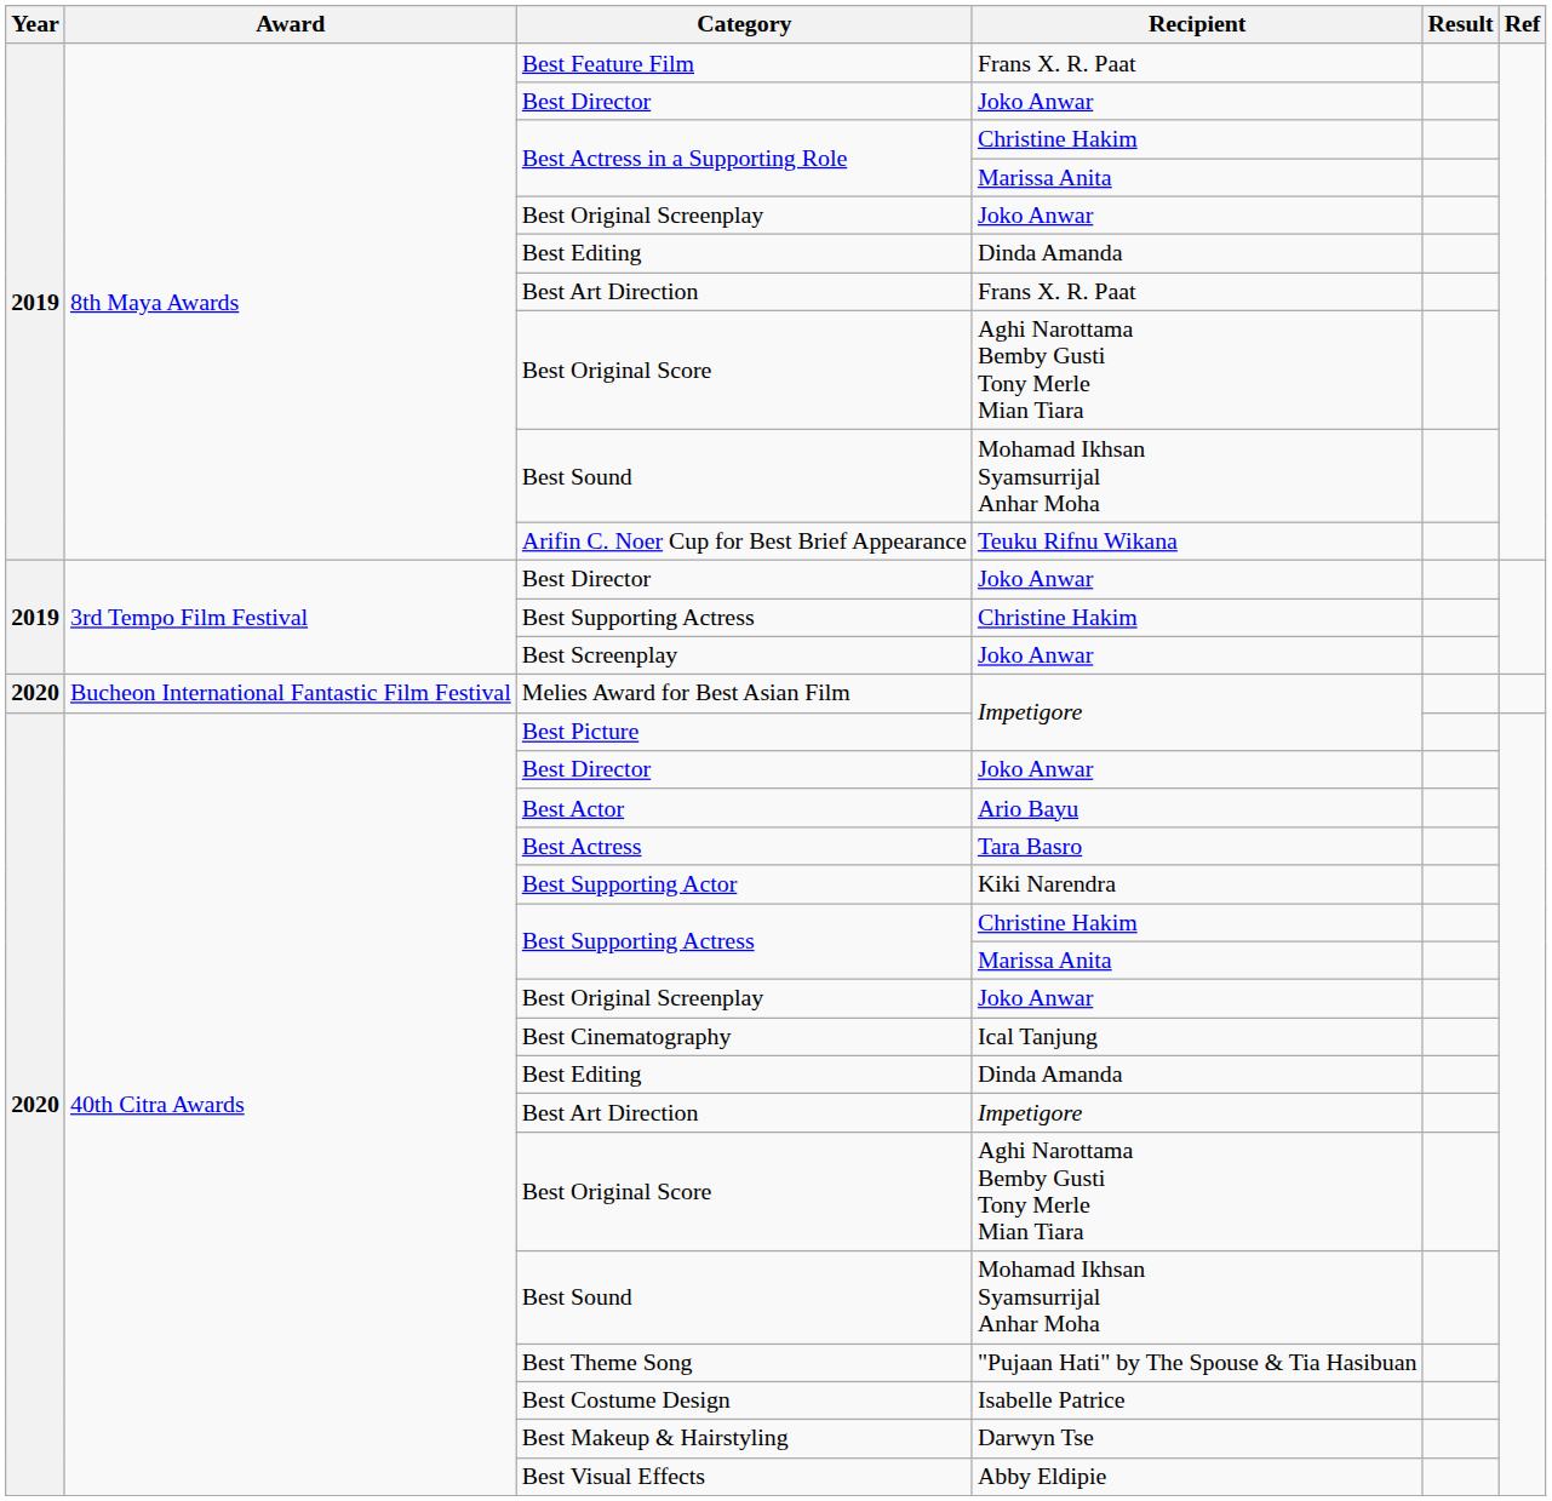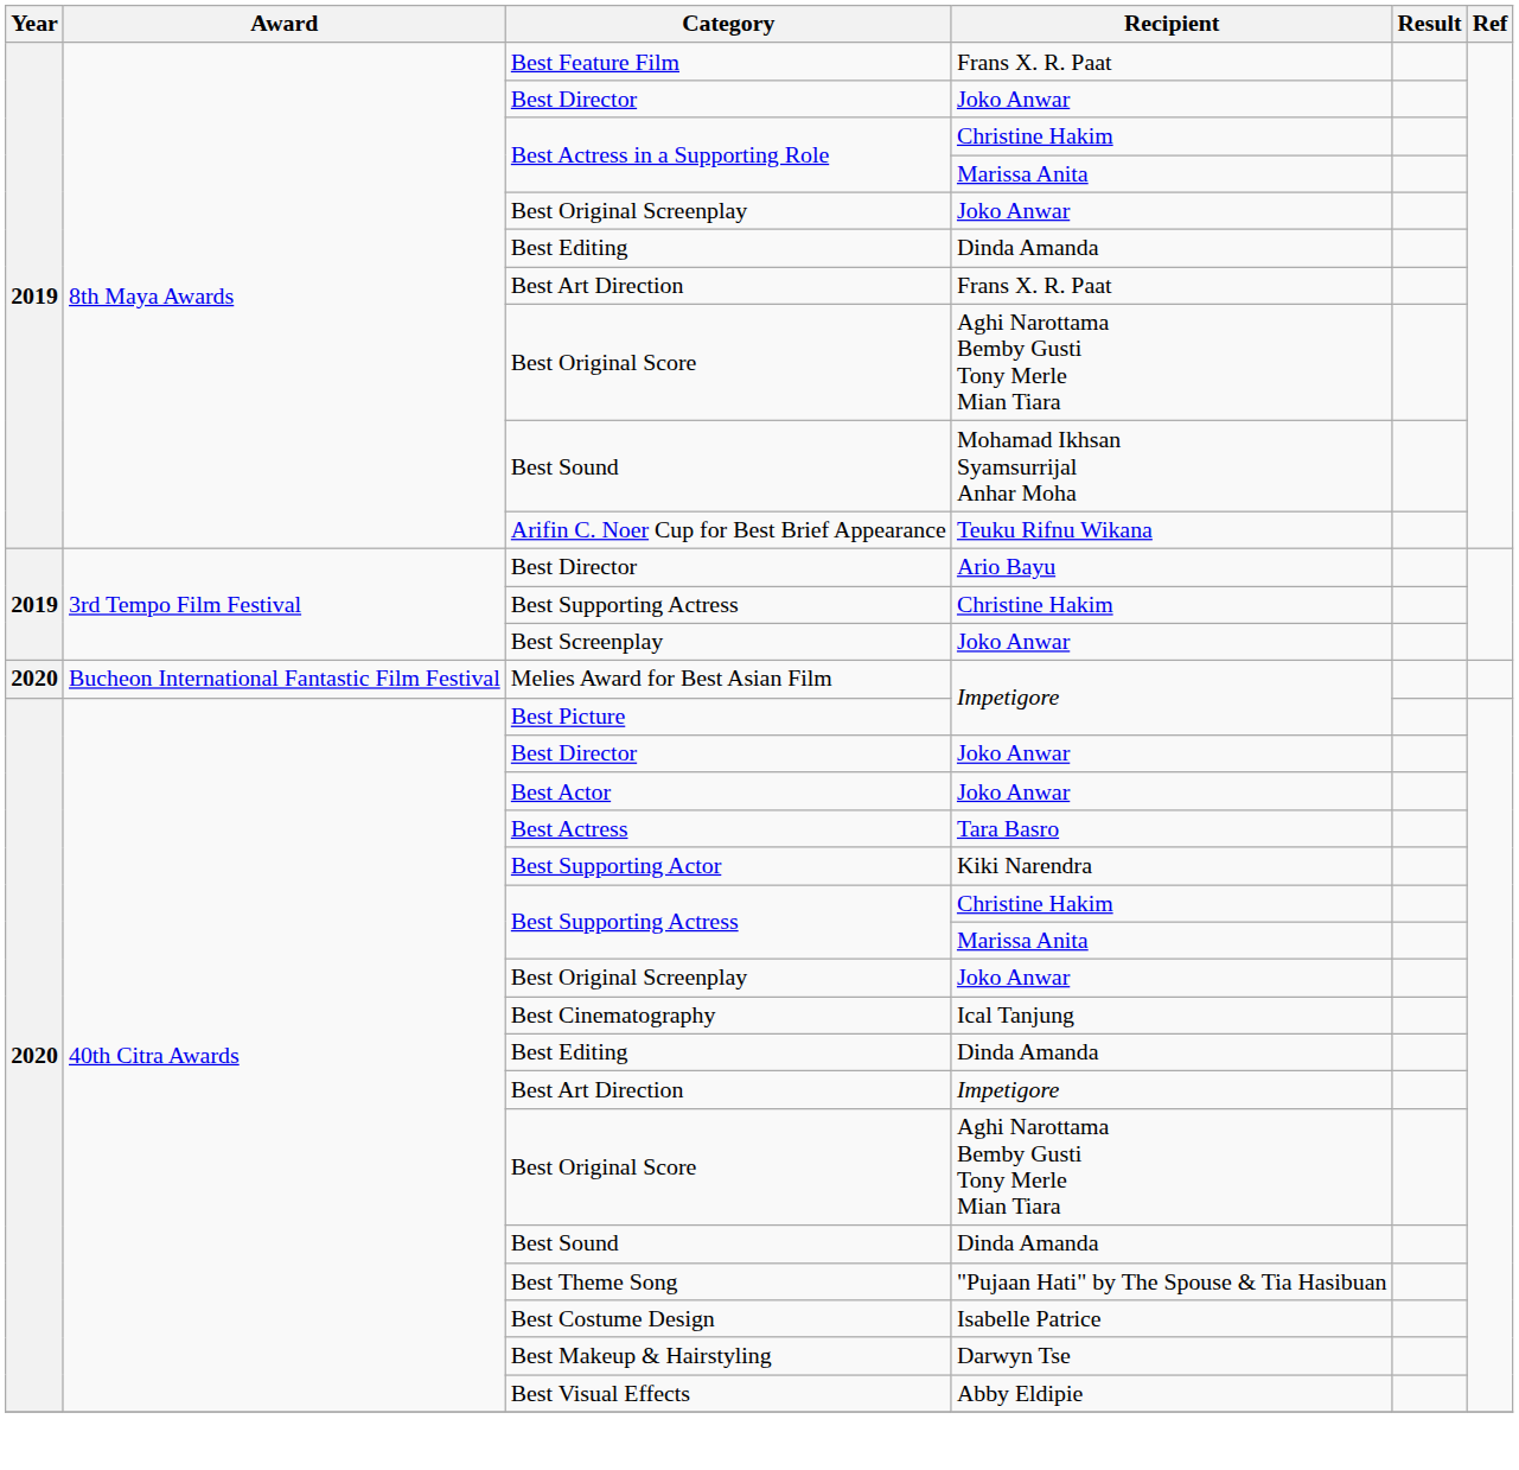 <table class="wikitable sortable">
 <tr>
 <th>Year</th>
 <th>Award</th>
 <th>Category</th>
 <th>Recipient</th>
 <th>Result</th>
 <th>Ref</th>
 </tr>
 <tr>
 <th rowspan="10">2019</th>
 <td rowspan="10"><a href='#'>8th Maya Awards</a></td>
 <td><a href='#'>Best Feature Film</a></td>
 <td>Frans X. R. Paat</td>
 <td></td>
 <td rowspan="10"></td>
 </tr>
 <tr>
 <td><a href='#'>Best Director</a></td>
 <td><a href='#'>Joko Anwar</a></td>
 <td></td>
 </tr>
 <tr>
 <td rowspan="2"><a href='#'>Best Actress in a Supporting Role</a></td>
 <td><a href='#'>Christine Hakim</a></td>
 <td></td>
 </tr>
 <tr>
 <td><a href='#'>Marissa Anita</a></td>
 <td></td>
 </tr>
 <tr>
 <td>Best Original Screenplay</td>
 <td><a href='#'>Joko Anwar</a></td>
 <td></td>
 </tr>
 <tr>
 <td>Best Editing</td>
 <td>Dinda Amanda</td>
 <td></td>
 </tr>
 <tr>
 <td>Best Art Direction</td>
 <td>Frans X. R. Paat</td>
 <td></td>
 </tr>
 <tr>
 <td>Best Original Score</td>
 <td>Aghi Narottama<br>Bemby Gusti<br>Tony Merle<br>Mian Tiara</td>
 <td></td>
 </tr>
 <tr>
 <td>Best Sound</td>
 <td>Mohamad Ikhsan<br>Syamsurrijal<br>Anhar Moha</td>
 <td></td>
 </tr>
 <tr>
 <td><a href='#'>Arifin C. Noer</a> Cup for Best Brief Appearance</td>
 <td><a href='#'>Teuku Rifnu Wikana</a></td>
 <td></td>
 </tr>
 <tr>
 <th rowspan="3">2019</th>
 <td rowspan="3"><a href='#'>3rd Tempo Film Festival</a></td>
 <td>Best Director</td>
-<td><a href='#'>Joko Anwar</a></td>
+<td><a href='#'>Ario Bayu</a></td>
 <td></td>
 <td rowspan="3"></td>
 </tr>
 <tr>
 <td>Best Supporting Actress</td>
 <td><a href='#'>Christine Hakim</a></td>
 <td></td>
 </tr>
 <tr>
 <td>Best Screenplay</td>
 <td><a href='#'>Joko Anwar</a></td>
 <td></td>
 </tr>
 <tr>
 <th>2020</th>
 <td><a href='#'>Bucheon International Fantastic Film Festival</a></td>
 <td>Melies Award for Best Asian Film</td>
 <td rowspan="2"><em>Impetigore</em></td>
 <td></td>
 <td></td>
 </tr>
 <tr>
 <th rowspan="17">2020</th>
 <td rowspan="17"><a href='#'>40th Citra Awards</a></td>
 <td><a href='#'>Best Picture</a></td>
 <td></td>
 <td rowspan="17"></td>
 </tr>
 <tr>
 <td><a href='#'>Best Director</a></td>
 <td><a href='#'>Joko Anwar</a></td>
 <td></td>
 </tr>
 <tr>
 <td><a href='#'>Best Actor</a></td>
-<td><a href='#'>Ario Bayu</a></td>
+<td><a href='#'>Joko Anwar</a></td>
 <td></td>
 </tr>
 <tr>
 <td><a href='#'>Best Actress</a></td>
 <td><a href='#'>Tara Basro</a></td>
 <td></td>
 </tr>
 <tr>
 <td><a href='#'>Best Supporting Actor</a></td>
 <td>Kiki Narendra</td>
 <td></td>
 </tr>
 <tr>
 <td rowspan="2"><a href='#'>Best Supporting Actress</a></td>
 <td><a href='#'>Christine Hakim</a></td>
 <td></td>
 </tr>
 <tr>
 <td><a href='#'>Marissa Anita</a></td>
 <td></td>
 </tr>
 <tr>
 <td>Best Original Screenplay</td>
 <td><a href='#'>Joko Anwar</a></td>
 <td></td>
 </tr>
 <tr>
 <td>Best Cinematography</td>
 <td>Ical Tanjung</td>
 <td></td>
 </tr>
 <tr>
 <td>Best Editing</td>
 <td>Dinda Amanda</td>
 <td></td>
 </tr>
 <tr>
 <td>Best Art Direction</td>
 <td><em>Impetigore</em></td>
 <td></td>
 </tr>
 <tr>
 <td>Best Original Score</td>
 <td>Aghi Narottama<br>Bemby Gusti<br>Tony Merle<br>Mian Tiara</td>
 <td></td>
 </tr>
 <tr>
 <td>Best Sound</td>
-<td>Mohamad Ikhsan<br>Syamsurrijal<br>Anhar Moha</td>
+<td>Dinda Amanda</td>
 <td></td>
 </tr>
 <tr>
 <td>Best Theme Song</td>
 <td>"Pujaan Hati" by The Spouse & Tia Hasibuan</td>
 <td></td>
 </tr>
 <tr>
 <td>Best Costume Design</td>
 <td>Isabelle Patrice</td>
 <td></td>
 </tr>
 <tr>
 <td>Best Makeup & Hairstyling</td>
 <td>Darwyn Tse</td>
 <td></td>
 </tr>
 <tr>
 <td>Best Visual Effects</td>
 <td>Abby Eldipie</td>
 <td></td>
 </tr>
 <tr>
 </tr>
 </table>
